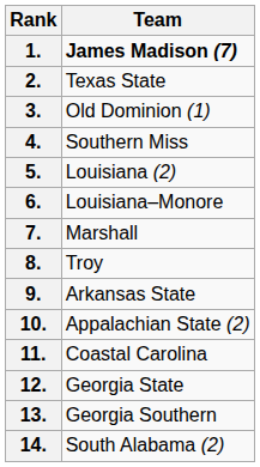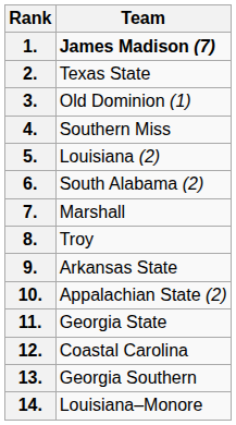 <table class="wikitable">
 <tr>
 <th>Rank</th>
 <th>Team</th>
 </tr>
 <tr>
 <th>1.</th>
 <td><strong>James Madison <em>(7)</em></strong></td>
 </tr>
 <tr>
 <th>2.</th>
 <td>Texas State</td>
 </tr>
 <tr>
 <th>3.</th>
 <td>Old Dominion <em>(1)</em></td>
 </tr>
 <tr>
 <th>4.</th>
 <td>Southern Miss</td>
 </tr>
 <tr>
 <th>5.</th>
 <td>Louisiana <em>(2)</em></td>
 </tr>
 <tr>
 <th>6.</th>
-<td>Louisiana–Monore</td>
+<td>South Alabama <em>(2)</em></td>
 </tr>
 <tr>
 <th>7.</th>
 <td>Marshall</td>
 </tr>
 <tr>
 <th>8.</th>
 <td>Troy</td>
 </tr>
 <tr>
 <th>9.</th>
 <td>Arkansas State</td>
 </tr>
 <tr>
 <th>10.</th>
 <td>Appalachian State <em>(2)</em></td>
 </tr>
 <tr>
 <th>11.</th>
-<td>Coastal Carolina</td>
+<td>Georgia State</td>
 </tr>
 <tr>
 <th>12.</th>
-<td>Georgia State</td>
+<td>Coastal Carolina</td>
 </tr>
 <tr>
 <th>13.</th>
 <td>Georgia Southern</td>
 </tr>
 <tr>
 <th>14.</th>
-<td>South Alabama <em>(2)</em></td>
+<td>Louisiana–Monore</td>
 </tr>
 </table>
